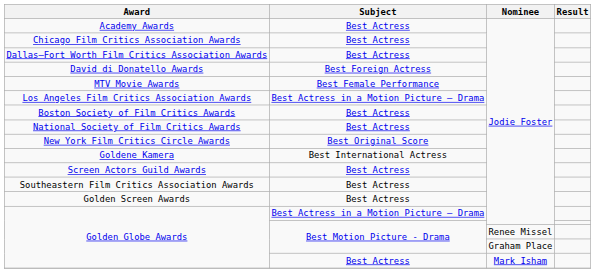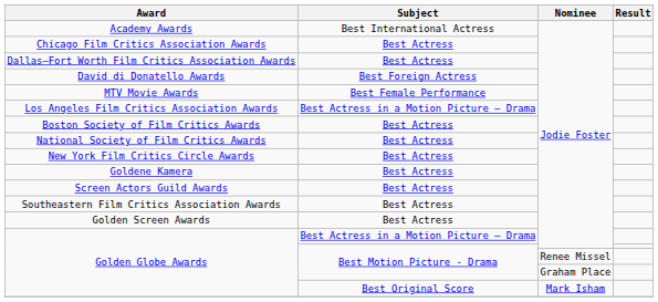 <table class="wikitable" style="text-align:center;">
 <tr>
 <th>Award</th>
 <th>Subject</th>
 <th>Nominee</th>
 <th>Result</th>
 </tr>
 <tr>
 <td rowspan=1><a href='#'>Academy Awards</a></td>
-<td rowspan=1><a href='#'>Best Actress</a></td>
+<td rowspan=1>Best International Actress</td>
 <td rowspan=15><a href='#'>Jodie Foster</a></td>
 <td></td>
 </tr>
 <tr>
 <td rowspan=1><a href='#'>Chicago Film Critics Association Awards</a></td>
 <td rowspan=1><a href='#'>Best Actress</a></td>
 <td></td>
 </tr>
 <tr>
 <td rowspan=1><a href='#'>Dallas–Fort Worth Film Critics Association Awards</a></td>
 <td rowspan=1><a href='#'>Best Actress</a></td>
 <td></td>
 </tr>
 <tr>
 <td rowspan=1><a href='#'>David di Donatello Awards</a></td>
 <td rowspan=1><a href='#'>Best Foreign Actress</a></td>
 <td></td>
 </tr>
 <tr>
 <td rowspan=1><a href='#'>MTV Movie Awards</a></td>
 <td rowspan=1><a href='#'>Best Female Performance</a></td>
 <td></td>
 </tr>
 <tr>
 <td rowspan=1><a href='#'>Los Angeles Film Critics Association Awards</a></td>
 <td><a href='#'>Best Actress in a Motion Picture – Drama</a></td>
 <td></td>
 </tr>
 <tr>
 <td rowspan=1><a href='#'>Boston Society of Film Critics Awards</a></td>
 <td rowspan=1><a href='#'>Best Actress</a></td>
 <td></td>
 </tr>
 <tr>
 <td rowspan=1><a href='#'>National Society of Film Critics Awards</a></td>
 <td rowspan=1><a href='#'>Best Actress</a></td>
 <td></td>
 </tr>
 <tr>
 <td rowspan=1><a href='#'>New York Film Critics Circle Awards</a></td>
-<td><a href='#'>Best Original Score</a></td>
+<td rowspan=1><a href='#'>Best Actress</a></td>
 <td></td>
 </tr>
 <tr>
 <td rowspan=1><a href='#'>Goldene Kamera</a></td>
-<td rowspan=1>Best International Actress</td>
+<td rowspan=1><a href='#'>Best Actress</a></td>
 <td></td>
 </tr>
 <tr>
 <td rowspan=1><a href='#'>Screen Actors Guild Awards</a></td>
 <td rowspan=1><a href='#'>Best Actress</a></td>
 <td></td>
 </tr>
 <tr>
 <td rowspan=1>Southeastern Film Critics Association Awards</td>
 <td rowspan=1>Best Actress</td>
 <td></td>
 </tr>
 <tr>
 <td rowspan=1>Golden Screen Awards</td>
 <td rowspan=1>Best Actress</td>
 <td></td>
 </tr>
 <tr>
 <td rowspan=5><a href='#'>Golden Globe Awards</a></td>
 <td><a href='#'>Best Actress in a Motion Picture – Drama</a></td>
 <td></td>
 </tr>
 <tr>
 <td rowspan=3><a href='#'>Best Motion Picture - Drama</a></td>
 <td></td>
 </tr>
 <tr>
 <td>Renee Missel</td>
 <td></td>
 </tr>
 <tr>
 <td>Graham Place</td>
 <td></td>
 </tr>
 <tr>
-<td rowspan=1><a href='#'>Best Actress</a></td>
+<td><a href='#'>Best Original Score</a></td>
 <td><a href='#'>Mark Isham</a></td>
 <td></td>
 </tr>
 <tr>
 </tr>
 </table>
